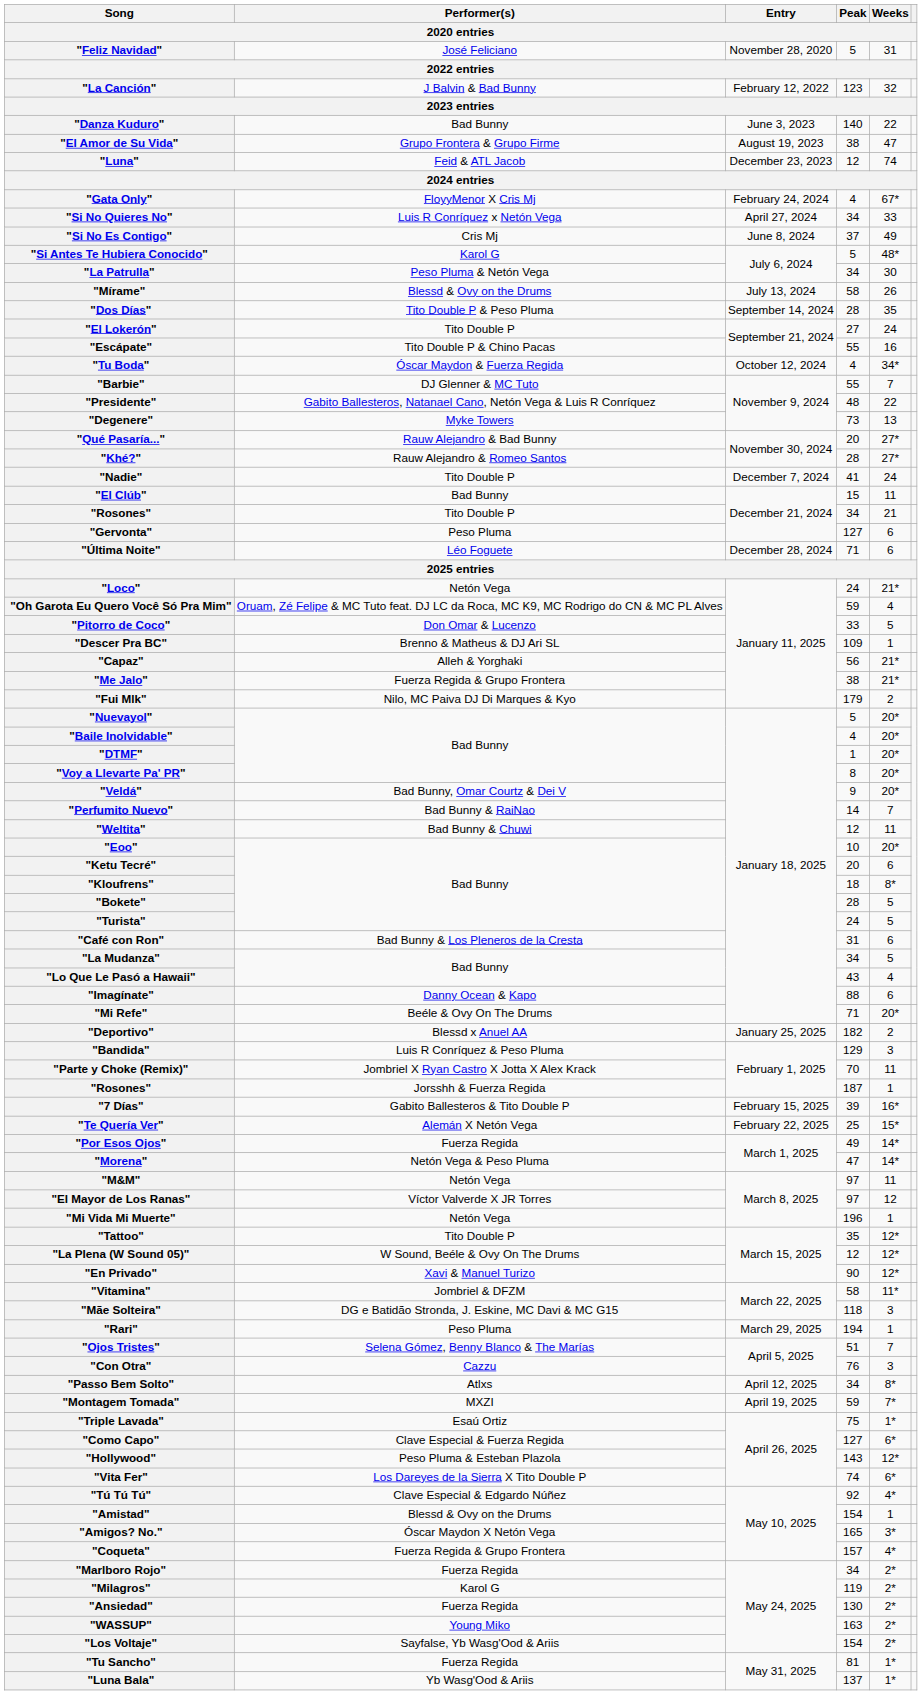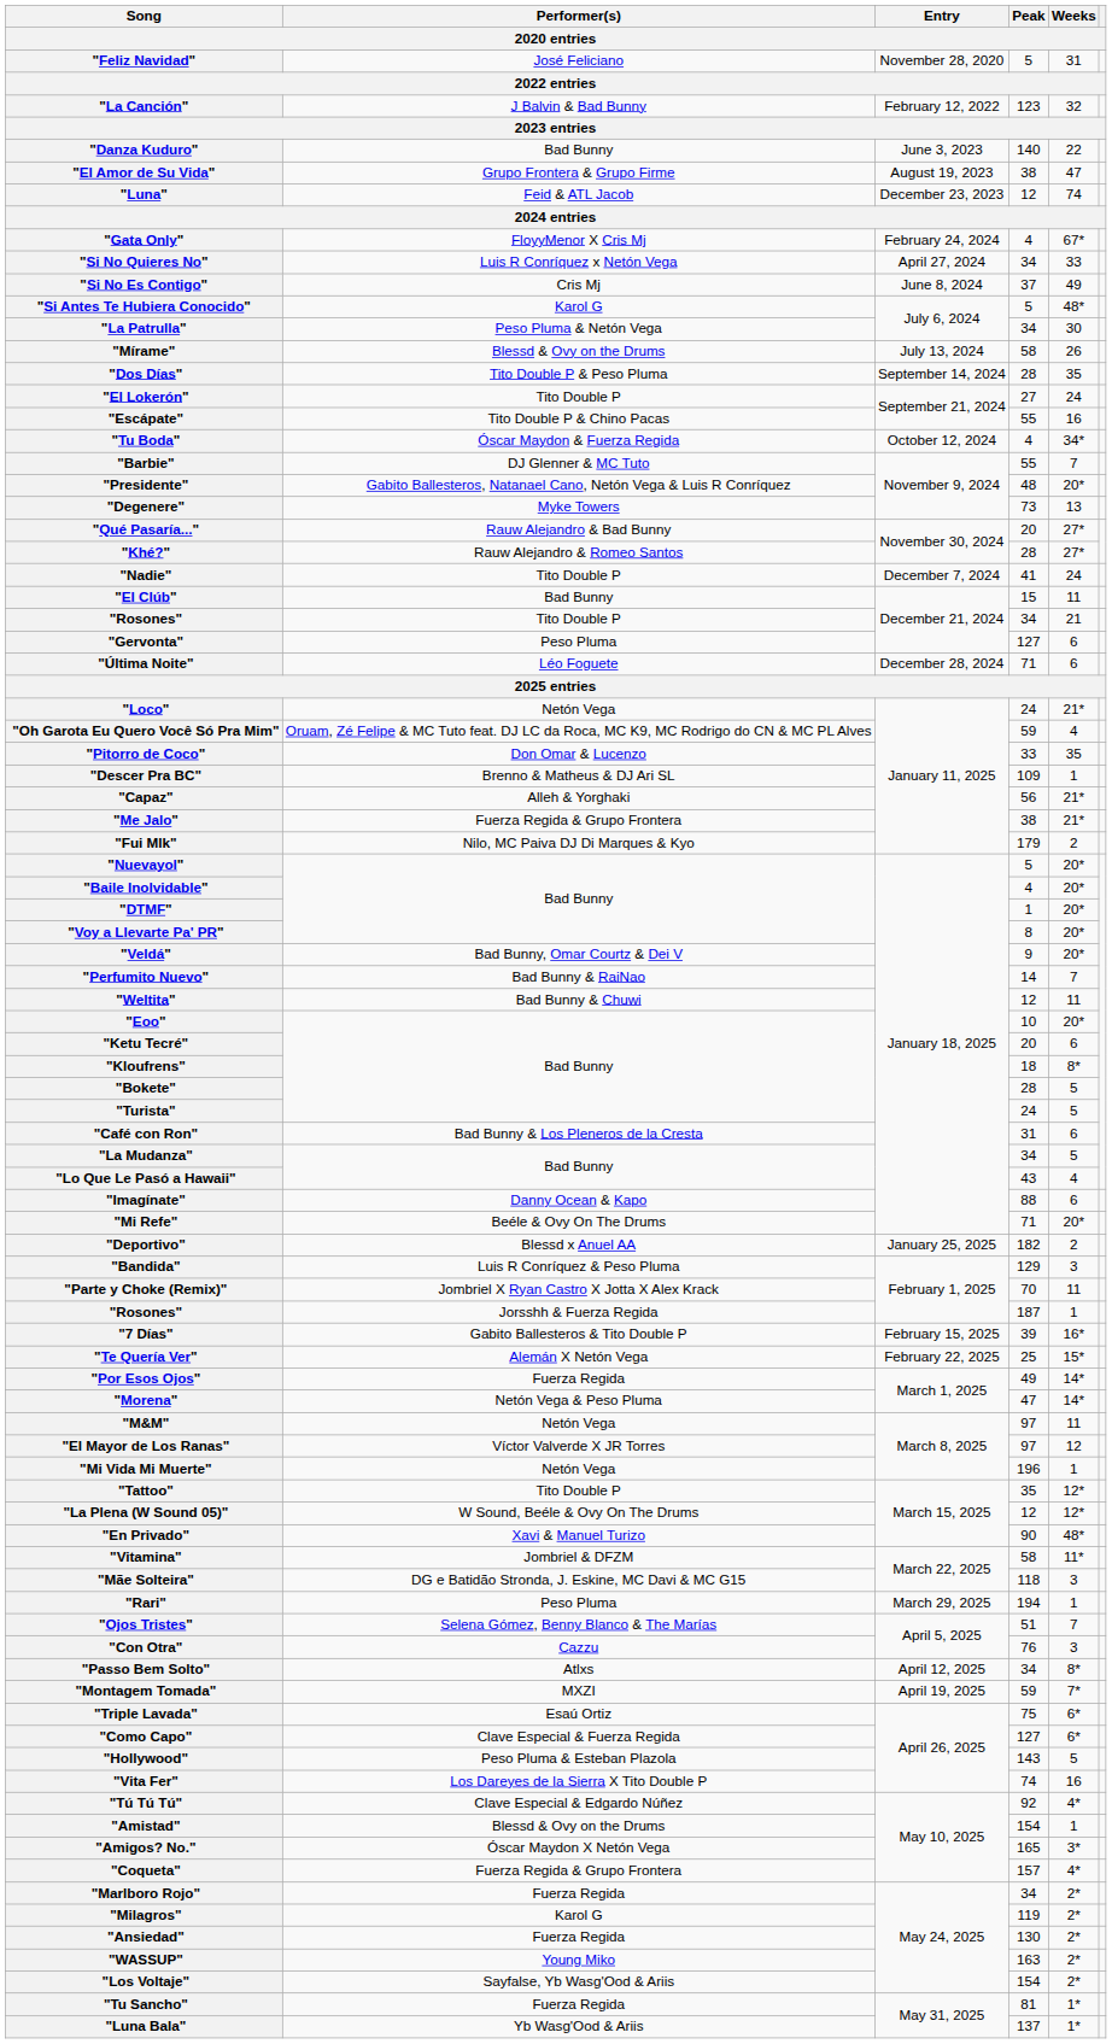 <table class="wikitable plainrowheaders sortable" style="text-align:center;">
 <tr>
 <th>Song</th>
 <th>Performer(s)</th>
 <th>Entry</th>
 <th>Peak</th>
 <th>Weeks</th>
 <th scope=col class=unsortable></th>
 </tr>
 <tr>
 <th colspan="6">2020 entries</th>
 </tr>
 <tr>
 <th>"<a href='#'>Feliz Navidad</a>"</th>
 <td><a href='#'>José Feliciano</a></td>
 <td>November 28, 2020</td>
 <td>5</td>
 <td>31</td>
 <td></td>
 </tr>
 <tr>
 <th colspan="6">2022 entries</th>
 </tr>
 <tr>
 <th>"<a href='#'>La Canción</a>"</th>
 <td><a href='#'>J Balvin</a> & <a href='#'>Bad Bunny</a></td>
 <td>February 12, 2022</td>
 <td>123</td>
 <td>32</td>
 <td></td>
 </tr>
 <tr>
 <th colspan="6">2023 entries</th>
 </tr>
 <tr>
 <th>"<a href='#'>Danza Kuduro</a>"</th>
 <td>Bad Bunny</td>
 <td>June 3, 2023</td>
 <td>140</td>
 <td>22</td>
 <td></td>
 </tr>
 <tr>
 <th>"<a href='#'>El Amor de Su Vida</a>"</th>
 <td><a href='#'>Grupo Frontera</a> & <a href='#'>Grupo Firme</a></td>
 <td>August 19, 2023</td>
 <td>38</td>
 <td>47</td>
 <td></td>
 </tr>
 <tr>
 <th>"<a href='#'>Luna</a>"</th>
 <td><a href='#'>Feid</a> & <a href='#'>ATL Jacob</a></td>
 <td>December 23, 2023</td>
 <td>12</td>
 <td>74</td>
 <td></td>
 </tr>
 <tr>
 <th colspan="6">2024 entries</th>
 </tr>
 <tr>
 <th>"<a href='#'>Gata Only</a>"</th>
 <td><a href='#'>FloyyMenor</a> X <a href='#'>Cris Mj</a></td>
 <td>February 24, 2024</td>
 <td>4</td>
 <td>67*</td>
 <td></td>
 </tr>
 <tr>
 <th>"<a href='#'>Si No Quieres No</a>"</th>
 <td><a href='#'>Luis R Conríquez</a> x <a href='#'>Netón Vega</a></td>
 <td>April 27, 2024</td>
 <td>34</td>
 <td>33</td>
 <td></td>
 </tr>
 <tr>
 <th>"<a href='#'>Si No Es Contigo</a>"</th>
 <td>Cris Mj</td>
 <td>June 8, 2024</td>
 <td>37</td>
 <td>49</td>
 <td></td>
 </tr>
 <tr>
 <th>"<a href='#'>Si Antes Te Hubiera Conocido</a>"</th>
 <td><a href='#'>Karol G</a></td>
 <td rowspan="2">July 6, 2024</td>
 <td>5</td>
 <td>48*</td>
 <td></td>
 </tr>
 <tr>
 <th>"<a href='#'>La Patrulla</a>"</th>
 <td><a href='#'>Peso Pluma</a> & Netón Vega</td>
 <td>34</td>
 <td>30</td>
 <td></td>
 </tr>
 <tr>
 <th>"Mírame"</th>
 <td><a href='#'>Blessd</a> & <a href='#'>Ovy on the Drums</a></td>
 <td>July 13, 2024</td>
 <td>58</td>
 <td>26</td>
 <td></td>
 </tr>
 <tr>
 <th> "<a href='#'>Dos Días</a>"</th>
 <td><a href='#'>Tito Double P</a> & Peso Pluma</td>
 <td>September 14, 2024</td>
 <td>28</td>
 <td>35</td>
 <td></td>
 </tr>
 <tr>
 <th> "<a href='#'>El Lokerón</a>"</th>
 <td>Tito Double P</td>
 <td rowspan="2">September 21, 2024</td>
 <td>27</td>
 <td>24</td>
 <td></td>
 </tr>
 <tr>
 <th> "Escápate"</th>
 <td>Tito Double P & Chino Pacas</td>
 <td>55</td>
 <td>16</td>
 <td></td>
 </tr>
 <tr>
 <th> "<a href='#'>Tu Boda</a>"</th>
 <td><a href='#'>Óscar Maydon</a> & <a href='#'>Fuerza Regida</a></td>
 <td>October 12, 2024</td>
 <td>4</td>
 <td>34*</td>
 <td></td>
 </tr>
 <tr>
 <th> "Barbie"</th>
 <td>DJ Glenner & <a href='#'>MC Tuto</a></td>
 <td rowspan="3">November 9, 2024</td>
 <td>55</td>
 <td>7</td>
 <td></td>
 </tr>
 <tr>
 <th> "Presidente"</th>
 <td><a href='#'>Gabito Ballesteros</a>, <a href='#'>Natanael Cano</a>, Netón Vega & Luis R Conríquez</td>
 <td>48</td>
-<td>22</td>
+<td>20*</td>
 <td></td>
 </tr>
 <tr>
 <th> "Degenere"</th>
 <td><a href='#'>Myke Towers</a></td>
 <td>73</td>
 <td>13</td>
 <td></td>
 </tr>
 <tr>
 <th> "<a href='#'>Qué Pasaría...</a>"</th>
 <td><a href='#'>Rauw Alejandro</a> & Bad Bunny</td>
 <td rowspan="2">November 30, 2024</td>
 <td>20</td>
 <td>27*</td>
 <td rowspan="2"></td>
 </tr>
 <tr>
 <th> "<a href='#'>Khé?</a>"</th>
 <td>Rauw Alejandro & <a href='#'>Romeo Santos</a></td>
 <td>28</td>
 <td>27*</td>
 </tr>
 <tr>
 <th> "Nadie"</th>
 <td>Tito Double P</td>
 <td>December 7, 2024</td>
 <td>41</td>
 <td>24</td>
 <td></td>
 </tr>
 <tr>
 <th> "<a href='#'>El Clúb</a>"</th>
 <td>Bad Bunny</td>
 <td rowspan="3">December 21, 2024</td>
 <td>15</td>
 <td>11</td>
 <td></td>
 </tr>
 <tr>
 <th> "Rosones"</th>
 <td>Tito Double P</td>
 <td>34</td>
 <td>21</td>
 <td></td>
 </tr>
 <tr>
 <th> "Gervonta"</th>
 <td>Peso Pluma</td>
 <td>127</td>
 <td>6</td>
 <td></td>
 </tr>
 <tr>
 <th> "Última Noite"</th>
 <td><a href='#'>Léo Foguete</a></td>
 <td>December 28, 2024</td>
 <td>71</td>
 <td>6</td>
 <td></td>
 </tr>
 <tr>
 <th colspan="6">2025 entries</th>
 </tr>
 <tr>
 <th> "<a href='#'>Loco</a>"</th>
 <td>Netón Vega</td>
 <td rowspan="7">January 11, 2025</td>
 <td>24</td>
 <td>21*</td>
 <td></td>
 </tr>
 <tr>
 <th> "Oh Garota Eu Quero Você Só Pra Mim"</th>
 <td><a href='#'>Oruam</a>, <a href='#'>Zé Felipe</a> & MC Tuto feat. DJ LC da Roca, MC K9, MC Rodrigo do CN & MC PL Alves</td>
 <td>59</td>
 <td>4</td>
 <td></td>
 </tr>
 <tr>
 <th> "<a href='#'>Pitorro de Coco</a>"</th>
 <td><a href='#'>Don Omar</a> & <a href='#'>Lucenzo</a></td>
 <td>33</td>
-<td>5</td>
+<td>35</td>
 <td></td>
 </tr>
 <tr>
 <th> "Descer Pra BC"</th>
 <td>Brenno & Matheus & DJ Ari SL</td>
 <td>109</td>
 <td>1</td>
 <td></td>
 </tr>
 <tr>
 <th> "Capaz"</th>
 <td>Alleh & Yorghaki</td>
 <td>56</td>
 <td>21*</td>
 <td></td>
 </tr>
 <tr>
 <th> "<a href='#'>Me Jalo</a>"</th>
 <td>Fuerza Regida & Grupo Frontera</td>
 <td>38</td>
 <td>21*</td>
 <td></td>
 </tr>
 <tr>
 <th> "Fui Mlk"</th>
 <td>Nilo, MC Paiva DJ Di Marques & Kyo</td>
 <td>179</td>
 <td>2</td>
 <td></td>
 </tr>
 <tr>
 <th> "<a href='#'>Nuevayol</a>"</th>
 <td rowspan="4">Bad Bunny</td>
 <td rowspan="17">January 18, 2025</td>
 <td>5</td>
 <td>20*</td>
 <td rowspan="15"></td>
 </tr>
 <tr>
 <th> "<a href='#'>Baile Inolvidable</a>"</th>
 <td>4</td>
 <td>20*</td>
 </tr>
 <tr>
 <th> "<a href='#'>DTMF</a>"</th>
 <td>1</td>
 <td>20*</td>
 </tr>
 <tr>
 <th> "<a href='#'>Voy a Llevarte Pa' PR</a>"</th>
 <td>8</td>
 <td>20*</td>
 </tr>
 <tr>
 <th> "<a href='#'>Veldá</a>"</th>
 <td>Bad Bunny, <a href='#'>Omar Courtz</a> & <a href='#'>Dei V</a></td>
 <td>9</td>
 <td>20*</td>
 </tr>
 <tr>
 <th> "<a href='#'>Perfumito Nuevo</a>"</th>
 <td>Bad Bunny & <a href='#'>RaiNao</a></td>
 <td>14</td>
 <td>7</td>
 </tr>
 <tr>
 <th> "<a href='#'>Weltita</a>"</th>
 <td>Bad Bunny & <a href='#'>Chuwi</a></td>
 <td>12</td>
 <td>11</td>
 </tr>
 <tr>
 <th> "<a href='#'>Eoo</a>"</th>
 <td rowspan="5">Bad Bunny</td>
 <td>10</td>
 <td>20*</td>
 </tr>
 <tr>
 <th> "Ketu Tecré"</th>
 <td>20</td>
 <td>6</td>
 </tr>
 <tr>
 <th> "Kloufrens"</th>
 <td>18</td>
 <td>8*</td>
 </tr>
 <tr>
 <th> "Bokete"</th>
 <td>28</td>
 <td>5</td>
 </tr>
 <tr>
 <th> "Turista"</th>
 <td>24</td>
 <td>5</td>
 </tr>
 <tr>
 <th> "Café con Ron"</th>
 <td>Bad Bunny & <a href='#'>Los Pleneros de la Cresta</a></td>
 <td>31</td>
 <td>6</td>
 </tr>
 <tr>
 <th> "La Mudanza"</th>
 <td rowspan="2">Bad Bunny</td>
 <td>34</td>
 <td>5</td>
 </tr>
 <tr>
 <th> "Lo Que Le Pasó a Hawaii"</th>
 <td>43</td>
 <td>4</td>
 </tr>
 <tr>
 <th> "Imagínate"</th>
 <td><a href='#'>Danny Ocean</a> & <a href='#'>Kapo</a></td>
 <td>88</td>
 <td>6</td>
 <td></td>
 </tr>
 <tr>
 <th> "Mi Refe"</th>
 <td>Beéle & Ovy On The Drums</td>
 <td>71</td>
 <td>20*</td>
 <td></td>
 </tr>
 <tr>
 <th> "Deportivo"</th>
 <td>Blessd x <a href='#'>Anuel AA</a></td>
 <td>January 25, 2025</td>
 <td>182</td>
 <td>2</td>
 <td></td>
 </tr>
 <tr>
 <th> "Bandida"</th>
 <td>Luis R Conríquez & Peso Pluma</td>
 <td rowspan="3">February 1, 2025</td>
 <td>129</td>
 <td>3</td>
 <td></td>
 </tr>
 <tr>
 <th> "Parte y Choke (Remix)"</th>
 <td>Jombriel X <a href='#'>Ryan Castro</a> X Jotta X Alex Krack</td>
 <td>70</td>
 <td>11</td>
 <td></td>
 </tr>
 <tr>
 <th> "Rosones"</th>
 <td>Jorsshh & Fuerza Regida</td>
 <td>187</td>
 <td>1</td>
 <td></td>
 </tr>
 <tr>
 <th> "7 Días"</th>
 <td>Gabito Ballesteros & Tito Double P</td>
 <td>February 15, 2025</td>
 <td>39</td>
 <td>16*</td>
 <td></td>
 </tr>
 <tr>
 <th> "<a href='#'>Te Quería Ver</a>"</th>
 <td><a href='#'>Alemán</a> X Netón Vega</td>
 <td>February 22, 2025</td>
 <td>25</td>
 <td>15*</td>
 <td></td>
 </tr>
 <tr>
 <th> "<a href='#'>Por Esos Ojos</a>"</th>
 <td>Fuerza Regida</td>
 <td rowspan="2">March 1, 2025</td>
 <td>49</td>
 <td>14*</td>
 <td></td>
 </tr>
 <tr>
 <th> "<a href='#'>Morena</a>"</th>
 <td>Netón Vega & Peso Pluma</td>
 <td>47</td>
 <td>14*</td>
 <td></td>
 </tr>
 <tr>
 <th> "M&M"</th>
 <td>Netón Vega</td>
 <td rowspan="3">March 8, 2025</td>
 <td>97</td>
 <td>11</td>
 <td></td>
 </tr>
 <tr>
 <th> "El Mayor de Los Ranas"</th>
 <td>Víctor Valverde X JR Torres</td>
 <td>97</td>
 <td>12</td>
 <td></td>
 </tr>
 <tr>
 <th> "Mi Vida Mi Muerte"</th>
 <td>Netón Vega</td>
 <td>196</td>
 <td>1</td>
 <td></td>
 </tr>
 <tr>
 <th> "Tattoo"</th>
 <td>Tito Double P</td>
 <td rowspan="3">March 15, 2025</td>
 <td>35</td>
 <td>12*</td>
 <td></td>
 </tr>
 <tr>
 <th> "La Plena (W Sound 05)"</th>
 <td>W Sound, Beéle & Ovy On The Drums</td>
 <td>12</td>
 <td>12*</td>
 <td></td>
 </tr>
 <tr>
 <th> "En Privado"</th>
 <td><a href='#'>Xavi</a> & <a href='#'>Manuel Turizo</a></td>
 <td>90</td>
-<td>12*</td>
+<td>48*</td>
 <td></td>
 </tr>
 <tr>
 <th> "Vitamina"</th>
 <td>Jombriel & DFZM</td>
 <td rowspan="2">March 22, 2025</td>
 <td>58</td>
 <td>11*</td>
 <td></td>
 </tr>
 <tr>
 <th> "Mãe Solteira"</th>
 <td>DG e Batidão Stronda, J. Eskine, MC Davi & MC G15</td>
 <td>118</td>
 <td>3</td>
 <td></td>
 </tr>
 <tr>
 <th> "Rari"</th>
 <td>Peso Pluma</td>
 <td>March 29, 2025</td>
 <td>194</td>
 <td>1</td>
 <td></td>
 </tr>
 <tr>
 <th> "<a href='#'>Ojos Tristes</a>"</th>
 <td><a href='#'>Selena Gómez</a>, <a href='#'>Benny Blanco</a> & <a href='#'>The Marías</a></td>
 <td rowspan="2">April 5, 2025</td>
 <td>51</td>
 <td>7</td>
 <td></td>
 </tr>
 <tr>
 <th> "Con Otra"</th>
 <td><a href='#'>Cazzu</a></td>
 <td>76</td>
 <td>3</td>
 <td></td>
 </tr>
 <tr>
 <th> "Passo Bem Solto"</th>
 <td>Atlxs</td>
 <td>April 12, 2025</td>
 <td>34</td>
 <td>8*</td>
 <td></td>
 </tr>
 <tr>
 <th> "Montagem Tomada"</th>
 <td>MXZI</td>
 <td>April 19, 2025</td>
 <td>59</td>
 <td>7*</td>
 <td></td>
 </tr>
 <tr>
 <th> "Triple Lavada"</th>
 <td>Esaú Ortiz</td>
 <td rowspan="4">April 26, 2025</td>
 <td>75</td>
-<td>1*</td>
+<td>6*</td>
 <td></td>
 </tr>
 <tr>
 <th> "Como Capo"</th>
 <td>Clave Especial & Fuerza Regida</td>
 <td>127</td>
 <td>6*</td>
 <td></td>
 </tr>
 <tr>
 <th> "Hollywood"</th>
 <td>Peso Pluma & Esteban Plazola</td>
 <td>143</td>
-<td>12*</td>
+<td>5</td>
 <td></td>
 </tr>
 <tr>
 <th> "Vita Fer"</th>
 <td><a href='#'>Los Dareyes de la Sierra</a> X Tito Double P</td>
 <td>74</td>
-<td>6*</td>
+<td>16</td>
 <td></td>
 </tr>
 <tr>
 <th> "Tú Tú Tú"</th>
 <td>Clave Especial & Edgardo Núñez</td>
 <td rowspan="4">May 10, 2025</td>
 <td>92</td>
 <td>4*</td>
 <td></td>
 </tr>
 <tr>
 <th> "Amistad"</th>
 <td>Blessd & Ovy on the Drums</td>
 <td>154</td>
 <td>1</td>
 <td></td>
 </tr>
 <tr>
 <th> "Amigos? No."</th>
 <td>Óscar Maydon X Netón Vega</td>
 <td>165</td>
 <td>3*</td>
 <td></td>
 </tr>
 <tr>
 <th> "Coqueta"</th>
 <td>Fuerza Regida & Grupo Frontera</td>
 <td>157</td>
 <td>4*</td>
 <td></td>
 </tr>
 <tr>
 <th> "Marlboro Rojo"</th>
 <td>Fuerza Regida</td>
 <td rowspan="5">May 24, 2025</td>
 <td>34</td>
 <td>2*</td>
 <td></td>
 </tr>
 <tr>
 <th> "Milagros"</th>
 <td>Karol G</td>
 <td>119</td>
 <td>2*</td>
 <td></td>
 </tr>
 <tr>
 <th> "Ansiedad"</th>
 <td>Fuerza Regida</td>
 <td>130</td>
 <td>2*</td>
 <td></td>
 </tr>
 <tr>
 <th> "WASSUP"</th>
 <td><a href='#'>Young Miko</a></td>
 <td>163</td>
 <td>2*</td>
 <td></td>
 </tr>
 <tr>
 <th> "Los Voltaje"</th>
 <td>Sayfalse, Yb Wasg'Ood & Ariis</td>
 <td>154</td>
 <td>2*</td>
 <td></td>
 </tr>
 <tr>
 <th> "Tu Sancho"</th>
 <td>Fuerza Regida</td>
 <td rowspan="2">May 31, 2025</td>
 <td>81</td>
 <td>1*</td>
 <td></td>
 </tr>
 <tr>
 <th> "Luna Bala"</th>
 <td>Yb Wasg'Ood & Ariis</td>
 <td>137</td>
 <td>1*</td>
 <td></td>
 </tr>
 </table>
